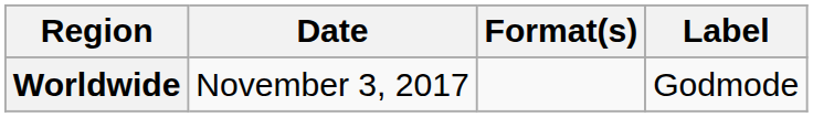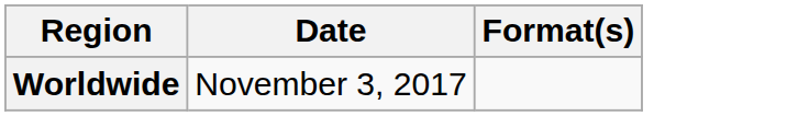 <table class="wikitable plainrowheaders">
 <tr>
 <th scope="col">Region</th>
 <th scope="col">Date</th>
 <th scope="col">Format(s)</th>
-<th scope="col">Label</th>
 </tr>
 <tr>
 <th scope="row">Worldwide</th>
 <td>November 3, 2017</td>
 <td></td>
-<td>Godmode</td>
 </tr>
 </table>
